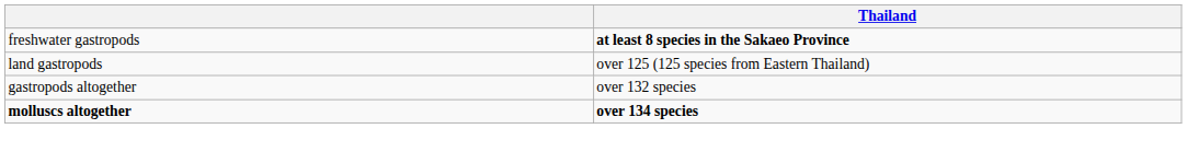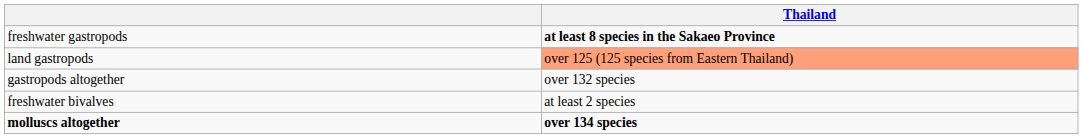 <table width=100% class="wikitable">
 <tr>
 <th width=25%></th>
 <th width=25%><a href='#'>Thailand</a></th>
 </tr>
 <tr>
 <td>freshwater gastropods</td>
 <td><strong>at least 8 species in the Sakaeo Province</strong></td>
 </tr>
 <tr>
 <td>land gastropods</td>
-<td>over 125 (125 species from Eastern Thailand)</td>
+<td style="background: lightsalmon;">over 125 (125 species from Eastern Thailand)</td>
 </tr>
 <tr>
 <td>gastropods altogether</td>
 <td>over 132 species</td>
 </tr>
 <tr>
+<td>freshwater bivalves</td>
+<td>at least 2 species</td>
+</tr>
+<tr>
 <td><strong>molluscs altogether</strong></td>
 <td><strong>over 134 species</strong></td>
 </tr>
 </table>
